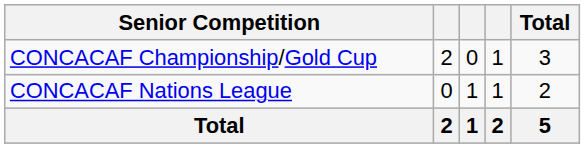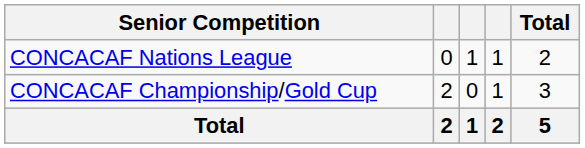 <table class="wikitable" style="width:30%; font-size:90%; text-align:center;">
 <tr>
 <th>Senior Competition</th>
 <th></th>
 <th></th>
 <th></th>
 <th>Total</th>
 </tr>
 <tr>
+<td align=left><a href='#'>CONCACAF Nations League</a></td>
+<td>0</td>
+<td>1</td>
+<td>1</td>
+<td>2</td>
+</tr>
+<tr>
 <td align=left><a href='#'>CONCACAF Championship</a>/<a href='#'>Gold Cup</a></td>
 <td>2</td>
 <td>0</td>
 <td>1</td>
 <td>3</td>
-</tr>
-<tr>
-<td align=left><a href='#'>CONCACAF Nations League</a></td>
-<td>0</td>
-<td>1</td>
-<td>1</td>
-<td>2</td>
 </tr>
 <tr>
 <th>Total</th>
 <th>2</th>
 <th>1</th>
 <th>2</th>
 <th>5</th>
 </tr>
 </table>
